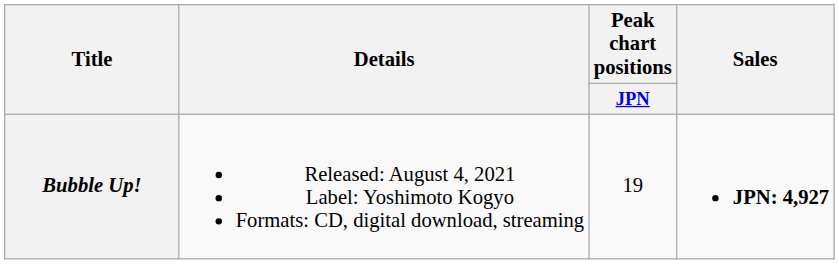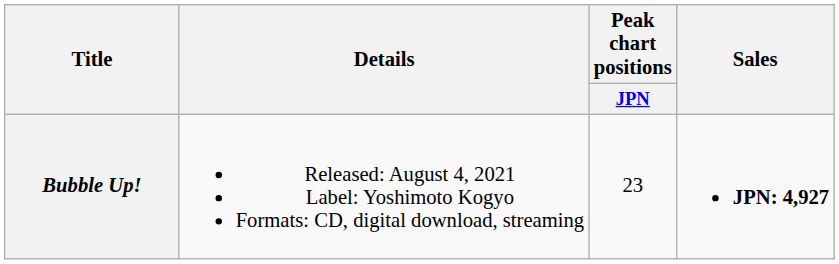 <table class="wikitable plainrowheaders" style="text-align:center">
 <tr>
 <th scope="col" rowspan="2" style="width:8em">Title</th>
 <th scope="col" rowspan="2">Details</th>
 <th scope="col" colspan="1">Peak chart positions</th>
 <th scope="col" rowspan="2">Sales</th>
 </tr>
 <tr>
 <th scope="col" style="width:3em;font-size:90%"><a href='#'>JPN</a><br></th>
 </tr>
 <tr>
 <th scope="row"><em>Bubble Up!</em></th>
 <td><br><ul><li>Released: August 4, 2021</li><li>Label: Yoshimoto Kogyo</li><li>Formats: CD, digital download, streaming</li></ul></td>
-<td>19</td>
+<td>23</td>
 <td><strong><br><ul><li>JPN: 4,927</li></ul></strong></td>
 </tr>
 </table>
